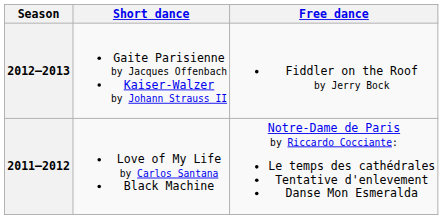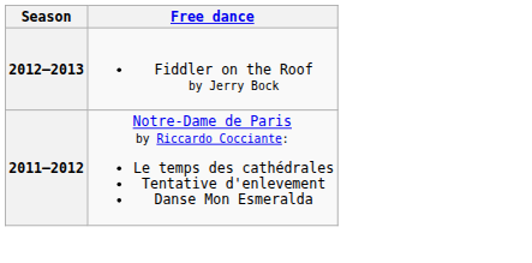 <table class="wikitable" style="text-align:center">
 <tr>
 <th>Season</th>
-<th><a href='#'>Short dance</a></th>
 <th><a href='#'>Free dance</a></th>
 </tr>
 <tr>
 <th>2012–2013 <br> </th>
-<td><br><ul><li>Gaite Parisienne <br><small> by Jacques Offenbach </small></li><li><a href='#'>Kaiser-Walzer</a> <br><small> by <a href='#'>Johann Strauss II</a> </small></li></ul></td>
 <td><br><ul><li>Fiddler on the Roof <br><small> by Jerry Bock</small></li></ul></td>
 </tr>
 <tr>
 <th>2011–2012 <br> </th>
-<td><br><ul><li>Love of My Life <br><small> by <a href='#'>Carlos Santana</a> </small></li><li>Black Machine</li></ul></td>
 <td><a href='#'>Notre-Dame de Paris</a> <br><small> by <a href='#'>Riccardo Cocciante</a>: </small><br><ul><li>Le temps des cathédrales</li><li>Tentative d'enlevement</li><li>Danse Mon Esmeralda</li></ul></td>
 </tr>
 </table>
